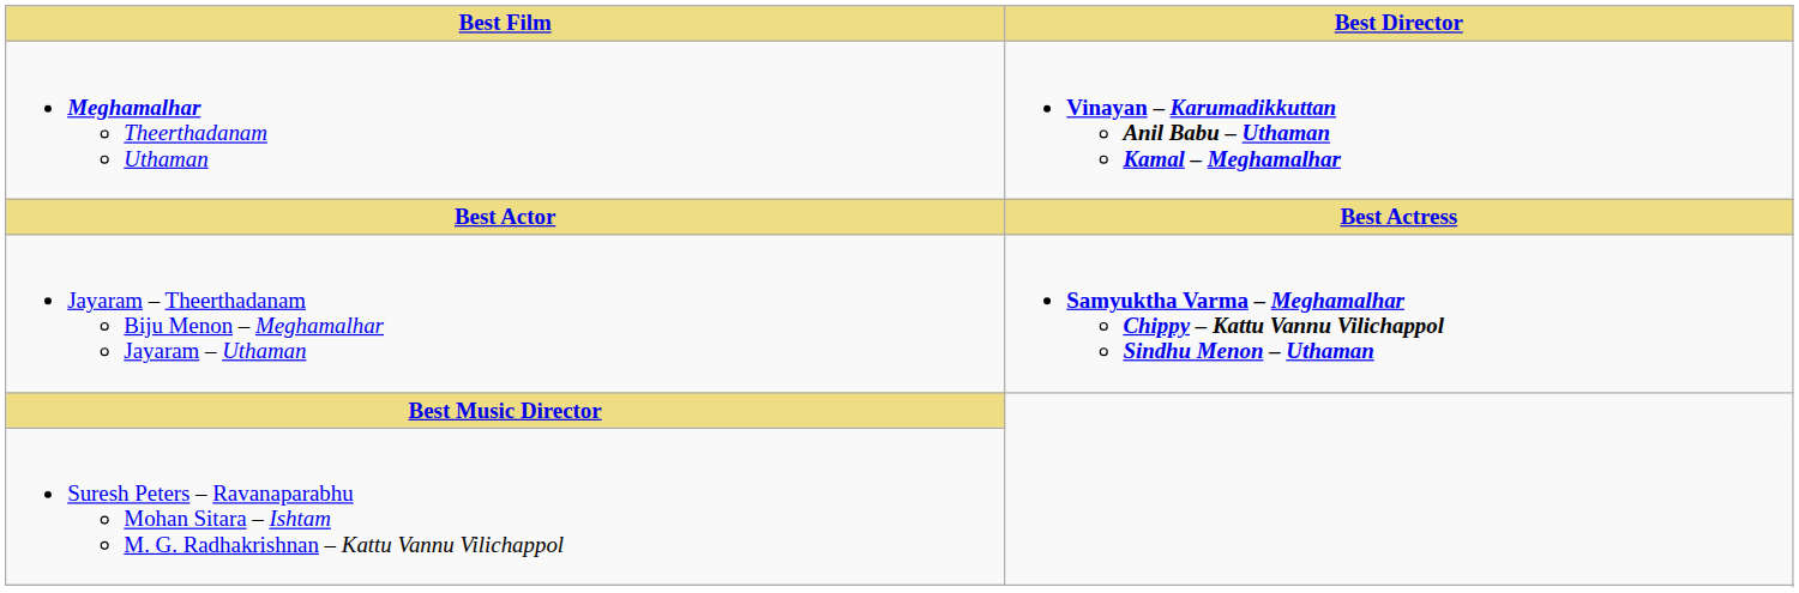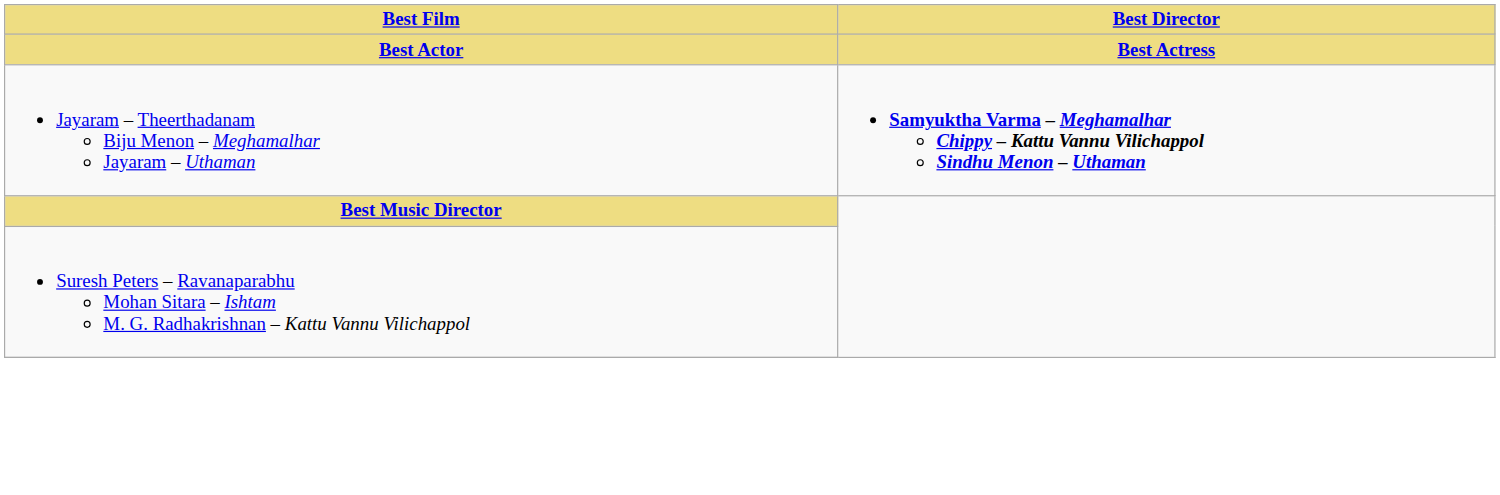 <table class="wikitable" width =100%|>
 <tr>
 <th ! style="background:#eedd82; text-align:center;"><a href='#'>Best Film</a></th>
 <th ! style="background:#eedd82; text-align:center;"><a href='#'>Best Director</a></th>
-</tr>
-<tr>
-<td valign="top"><br><ul><li><strong><em><a href='#'>Meghamalhar</a></em></strong><ul><li><em><a href='#'>Theerthadanam</a></em></li><li><em><a href='#'>Uthaman</a></em></li></ul></li></ul></td>
-<td valign="top"><br><ul><li><strong><a href='#'>Vinayan</a> – <em><a href='#'>Karumadikkuttan</a><strong><em><ul><li>Anil Babu – </em><a href='#'>Uthaman</a><em></li><li><a href='#'>Kamal</a> – </em><a href='#'>Meghamalhar</a><em></li></ul></li></ul></td>
 </tr>
 <tr>
 <th ! style="background:#eedd82; text-align:center;"><a href='#'>Best Actor</a></th>
 <th ! style="background:#eedd82; text-align:center;"><a href='#'>Best Actress</a></th>
 </tr>
 <tr>
 <td><br><ul><li></strong><a href='#'>Jayaram</a> – </em><a href='#'>Theerthadanam</a></em></strong><ul><li><a href='#'>Biju Menon</a> – <em><a href='#'>Meghamalhar</a></em></li><li><a href='#'>Jayaram</a> – <em><a href='#'>Uthaman</a></em></li></ul></li></ul></td>
 <td><br><ul><li><strong><a href='#'>Samyuktha Varma</a> – <em><a href='#'>Meghamalhar</a><strong><em><ul><li><a href='#'>Chippy</a> – </em>Kattu Vannu Vilichappol<em></li><li><a href='#'>Sindhu Menon</a> – </em><a href='#'>Uthaman</a><em></li></ul></li></ul></td>
 </tr>
 <tr>
 <th ! style="background:#eedd82; text-align:center;"><a href='#'>Best Music Director</a></th>
 </tr>
 <tr>
 <td><br><ul><li></strong><a href='#'>Suresh Peters</a> – </em><a href='#'>Ravanaparabhu</a></em></strong><ul><li><a href='#'>Mohan Sitara</a> – <em><a href='#'>Ishtam</a></em></li><li><a href='#'>M. G. Radhakrishnan</a> – <em>Kattu Vannu Vilichappol</em></li></ul></li></ul></td>
 </tr>
 <tr>
 </tr>
 </table>
